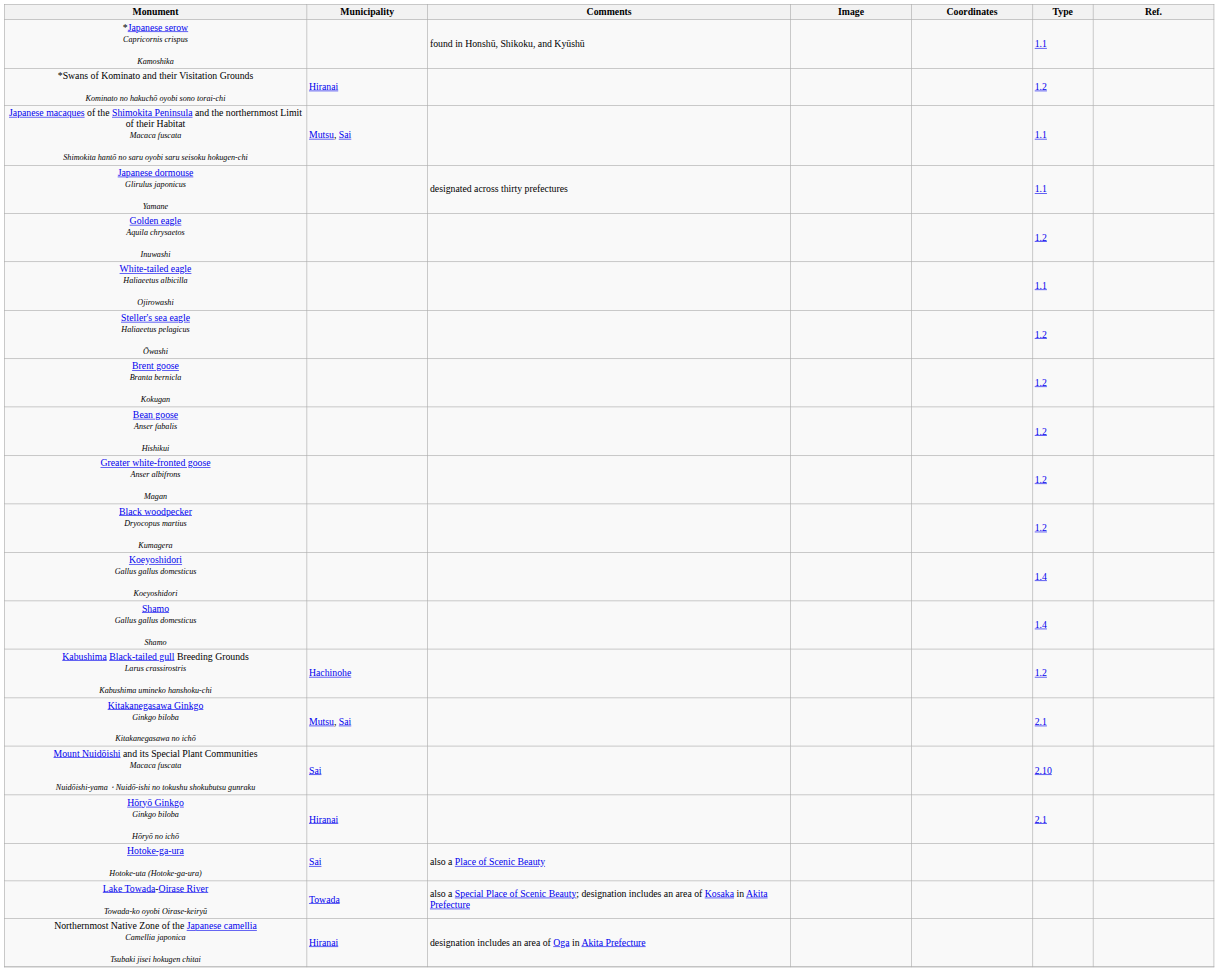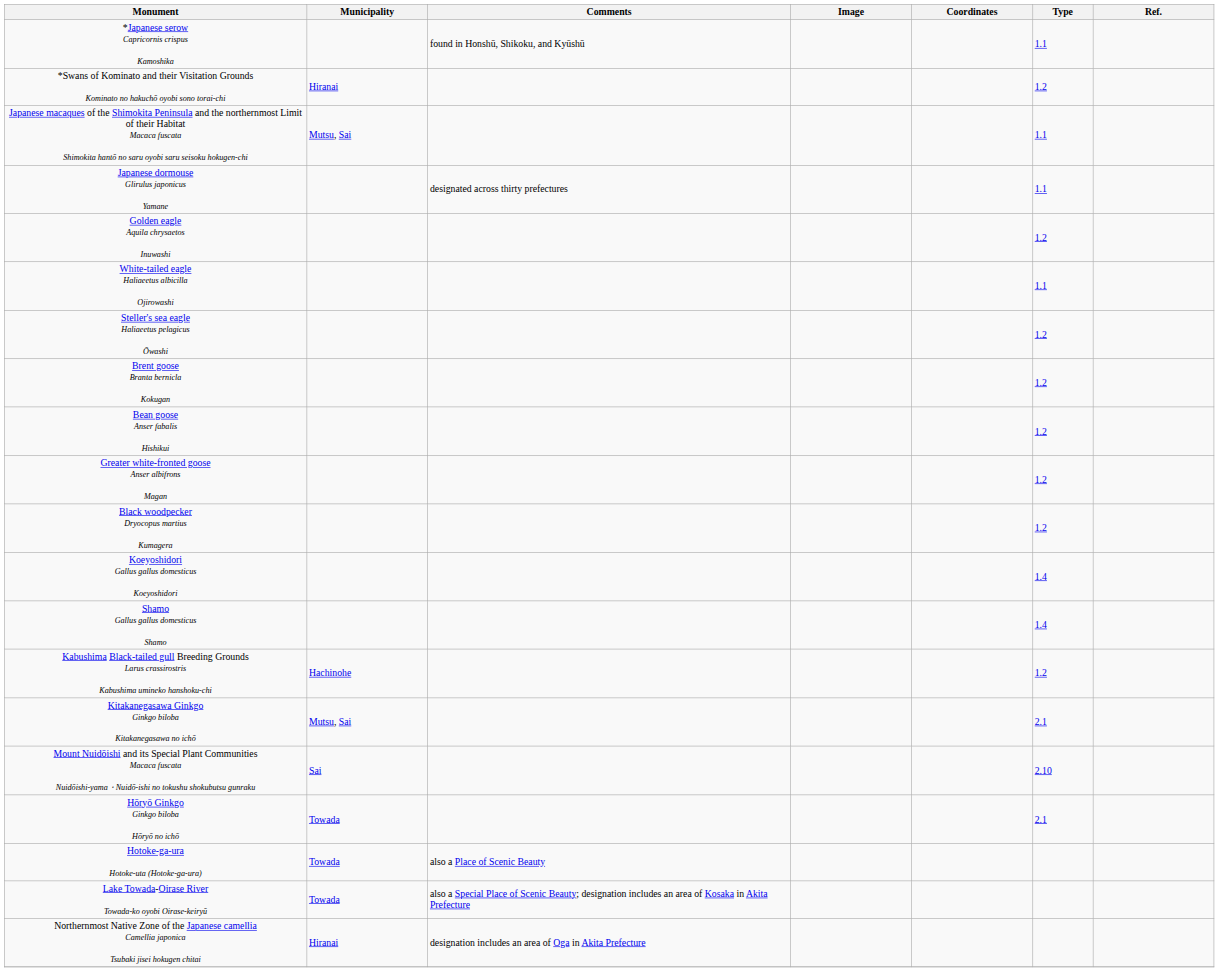 <table class="wikitable sortable"  style="width:100%;">
 <tr>
 <th width="25%" align="left">Monument</th>
 <th width="10%" align="left">Municipality</th>
 <th width="30%" align="left" class="unsortable">Comments</th>
 <th width="10%" align="left" class="unsortable">Image</th>
 <th width="10%" align="left" class="unsortable">Coordinates</th>
 <th width="5%" align="left">Type</th>
 <th width="10%" align="left" class="unsortable">Ref.</th>
 </tr>
 <tr>
 <td align="center">*<a href='#'>Japanese serow</a><br><small><em>Capricornis crispus</em></small><br><br><small><em>Kamoshika</em></small></td>
 <td></td>
 <td>found in Honshū, Shikoku, and Kyūshū</td>
 <td></td>
 <td></td>
 <td><a href='#'>1.1</a></td>
 <td></td>
 </tr>
 <tr>
 <td align="center">*Swans of Kominato and their Visitation Grounds<br><br><small><em>Kominato no hakuchō oyobi sono torai-chi</em></small></td>
 <td><a href='#'>Hiranai</a></td>
 <td></td>
 <td></td>
 <td></td>
 <td><a href='#'>1.2</a></td>
 <td></td>
 </tr>
 <tr>
 <td align="center"><a href='#'>Japanese macaques</a> of the <a href='#'>Shimokita Peninsula</a> and the northernmost Limit of their Habitat<br><small><em>Macaca fuscata</em></small><br><br><small><em>Shimokita hantō no saru oyobi saru seisoku hokugen-chi</em></small></td>
 <td><a href='#'>Mutsu</a>, <a href='#'>Sai</a></td>
 <td></td>
 <td></td>
 <td></td>
 <td><a href='#'>1.1</a></td>
 <td></td>
 </tr>
 <tr>
 <td align="center"><a href='#'>Japanese dormouse</a><br><small><em>Glirulus japonicus</em></small><br><br><small><em>Yamane</em></small></td>
 <td></td>
 <td>designated across thirty prefectures</td>
 <td></td>
 <td></td>
 <td><a href='#'>1.1</a></td>
 <td></td>
 </tr>
 <tr>
 <td align="center"><a href='#'>Golden eagle</a><br><small><em>Aquila chrysaetos</em></small><br><br><small><em>Inuwashi</em></small></td>
 <td></td>
 <td></td>
 <td></td>
 <td></td>
 <td><a href='#'>1.2</a></td>
 <td></td>
 </tr>
 <tr>
 <td align="center"><a href='#'>White-tailed eagle</a><br><small><em>Haliaeetus albicilla</em></small><br><br><small><em>Ojirowashi</em></small></td>
 <td></td>
 <td></td>
 <td></td>
 <td></td>
 <td><a href='#'>1.1</a></td>
 <td></td>
 </tr>
 <tr>
 <td align="center"><a href='#'>Steller's sea eagle</a><br><small><em>Haliaeetus pelagicus</em></small><br><br><small><em>Ōwashi</em></small></td>
 <td></td>
 <td></td>
 <td></td>
 <td></td>
 <td><a href='#'>1.2</a></td>
 <td></td>
 </tr>
 <tr>
 <td align="center"><a href='#'>Brent goose</a><br><small><em>Branta bernicla</em></small><br><br><small><em>Kokugan</em></small></td>
 <td></td>
 <td></td>
 <td></td>
 <td></td>
 <td><a href='#'>1.2</a></td>
 <td></td>
 </tr>
 <tr>
 <td align="center"><a href='#'>Bean goose</a><br><small><em>Anser fabalis</em></small><br><br><small><em>Hishikui</em></small></td>
 <td></td>
 <td></td>
 <td></td>
 <td></td>
 <td><a href='#'>1.2</a></td>
 <td></td>
 </tr>
 <tr>
 <td align="center"><a href='#'>Greater white-fronted goose</a><br><small><em>Anser albifrons</em></small><br><br><small><em>Magan</em></small></td>
 <td></td>
 <td></td>
 <td></td>
 <td></td>
 <td><a href='#'>1.2</a></td>
 <td></td>
 </tr>
 <tr>
 <td align="center"><a href='#'>Black woodpecker</a><br><small><em>Dryocopus martius</em></small><br><br><small><em>Kumagera</em></small></td>
 <td></td>
 <td></td>
 <td></td>
 <td></td>
 <td><a href='#'>1.2</a></td>
 <td></td>
 </tr>
 <tr>
 <td align="center"><a href='#'>Koeyoshidori</a><br><small><em>Gallus gallus domesticus</em></small><br><br><small><em>Koeyoshidori</em></small></td>
 <td></td>
 <td></td>
 <td></td>
 <td></td>
 <td><a href='#'>1.4</a></td>
 <td></td>
 </tr>
 <tr>
 <td align="center"><a href='#'>Shamo</a><br><small><em>Gallus gallus domesticus</em></small><br><br><small><em>Shamo</em></small></td>
 <td></td>
 <td></td>
 <td></td>
 <td></td>
 <td><a href='#'>1.4</a></td>
 <td></td>
 </tr>
 <tr>
 <td align="center"><a href='#'>Kabushima</a> <a href='#'>Black-tailed gull</a> Breeding Grounds<br><small><em>Larus crassirostris</em></small><br><br><small><em>Kabushima umineko hanshoku-chi</em></small></td>
 <td><a href='#'>Hachinohe</a></td>
 <td></td>
 <td></td>
 <td></td>
 <td><a href='#'>1.2</a></td>
 <td></td>
 </tr>
 <tr>
 <td align="center"><a href='#'>Kitakanegasawa Ginkgo</a><br><small><em>Ginkgo biloba</em></small><br><br><small><em>Kitakanegasawa no ichō</em></small></td>
 <td><a href='#'>Mutsu</a>, <a href='#'>Sai</a></td>
 <td></td>
 <td></td>
 <td></td>
 <td><a href='#'>2.1</a></td>
 <td></td>
 </tr>
 <tr>
 <td align="center"><a href='#'>Mount Nuidōishi</a> and its Special Plant Communities<br><small><em>Macaca fuscata</em></small><br><br><small><em>Nuidōishi-yama・Nuidō-ishi no tokushu shokubutsu gunraku</em></small></td>
 <td><a href='#'>Sai</a></td>
 <td></td>
 <td></td>
 <td></td>
 <td><a href='#'>2.10</a></td>
 <td></td>
 </tr>
 <tr>
 <td align="center"><a href='#'>Hōryō Ginkgo</a><br><small><em>Ginkgo biloba</em></small><br><br><small><em>Hōryō no ichō</em></small></td>
-<td><a href='#'>Hiranai</a></td>
+<td><a href='#'>Towada</a></td>
 <td></td>
 <td></td>
 <td></td>
 <td><a href='#'>2.1</a></td>
 <td></td>
 </tr>
 <tr>
 <td align="center"><a href='#'>Hotoke-ga-ura</a><br><br><small><em>Hotoke-uta (Hotoke-ga-ura)</em></small></td>
-<td><a href='#'>Sai</a></td>
+<td><a href='#'>Towada</a></td>
 <td>also a <a href='#'>Place of Scenic Beauty</a></td>
 <td></td>
 <td></td>
 <td></td>
 <td></td>
 </tr>
 <tr>
 <td align="center"><a href='#'>Lake Towada</a>-<a href='#'>Oirase River</a><br><br><small><em>Towada-ko oyobi Oirase-keiryū</em></small></td>
 <td><a href='#'>Towada</a></td>
 <td>also a <a href='#'>Special Place of Scenic Beauty</a>; designation includes an area of <a href='#'>Kosaka</a> in <a href='#'>Akita Prefecture</a></td>
 <td></td>
 <td></td>
 <td></td>
 <td></td>
 </tr>
 <tr>
 <td align="center">Northernmost Native Zone of the <a href='#'>Japanese camellia</a><br><small><em>Camellia japonica</em></small><br><br><small><em>Tsubaki jisei hokugen chitai</em></small></td>
 <td><a href='#'>Hiranai</a></td>
 <td>designation includes an area of <a href='#'>Oga</a> in <a href='#'>Akita Prefecture</a></td>
 <td></td>
 <td></td>
 <td></td>
 <td></td>
 </tr>
 <tr>
 </tr>
 </table>
